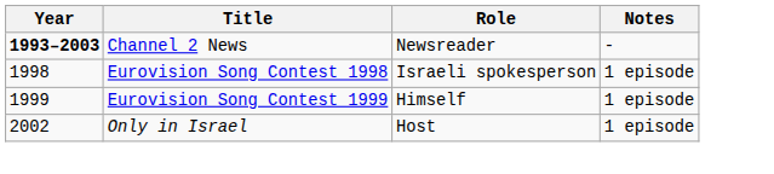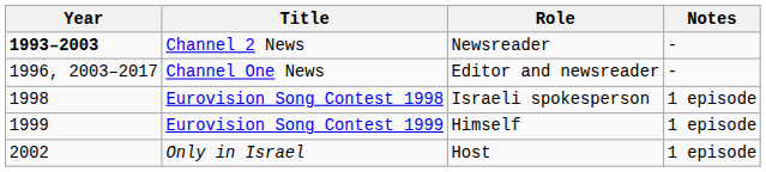 <table class="wikitable">
 <tr>
 <th>Year</th>
 <th>Title</th>
 <th>Role</th>
 <th>Notes</th>
 </tr>
 <tr>
 <td><strong>1993–2003</strong></td>
 <td><a href='#'>Channel 2</a> News</td>
 <td>Newsreader</td>
+<td>-</td>
+</tr>
+<tr>
+<td>1996, 2003–2017</td>
+<td><a href='#'>Channel One</a> News</td>
+<td>Editor and newsreader</td>
 <td>-</td>
 </tr>
 <tr>
 <td>1998</td>
 <td><a href='#'>Eurovision Song Contest 1998</a></td>
 <td>Israeli spokesperson</td>
 <td>1 episode</td>
 </tr>
 <tr>
 <td>1999</td>
 <td><a href='#'>Eurovision Song Contest 1999</a></td>
 <td>Himself</td>
 <td>1 episode</td>
 </tr>
 <tr>
 <td>2002</td>
 <td><em>Only in Israel</em></td>
 <td>Host</td>
 <td>1 episode</td>
 </tr>
 </table>
